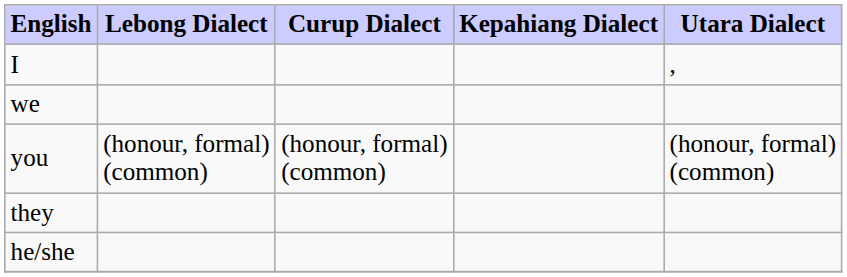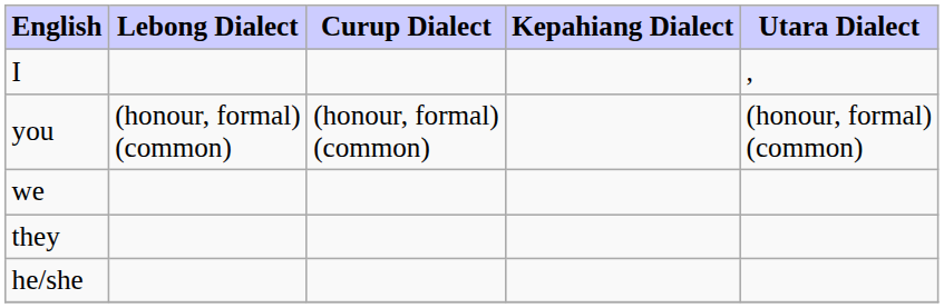 <table class="wikitable">
 <tr>
 <th style="background: #CCCCFF;">English</th>
 <th style="background: #CCCCFF;">Lebong Dialect</th>
 <th style="background: #CCCCFF;">Curup Dialect</th>
 <th style="background: #CCCCFF;">Kepahiang Dialect</th>
 <th style="background: #CCCCFF;">Utara Dialect</th>
 </tr>
 <tr>
 <td>I</td>
 <td><br></td>
 <td><br></td>
 <td><br></td>
 <td>, <br></td>
 </tr>
 <tr>
+<td>you</td>
+<td> (honour, formal)<br> (common)</td>
+<td> (honour, formal)<br> (common)</td>
+<td></td>
+<td> (honour, formal)<br> (common)</td>
+</tr>
+<tr>
 <td>we</td>
 <td></td>
 <td></td>
 <td></td>
 <td></td>
-</tr>
-<tr>
-<td>you</td>
-<td> (honour, formal)<br> (common)</td>
-<td> (honour, formal)<br> (common)</td>
-<td></td>
-<td> (honour, formal)<br> (common)</td>
 </tr>
 <tr>
 <td>they</td>
 <td></td>
 <td></td>
 <td></td>
 <td></td>
 </tr>
 <tr>
 <td>he/she</td>
 <td></td>
 <td></td>
 <td></td>
 <td></td>
 </tr>
 <tr>
 </tr>
 </table>
